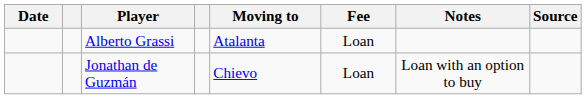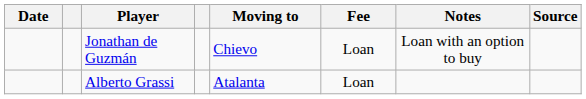 <table class="wikitable sortable">
 <tr>
 <th style="width:80px;">Date</th>
 <th style="width:30px;"></th>
 <th style="width:180px;">Player</th>
 <th style="width:20px;"></th>
 <th style="width:180px;">Moving to</th>
 <th style="width:120px;" class="unsortable">Fee</th>
 <th style="width:250px;" class="unsortable">Notes</th>
 <th style="width:20px;">Source</th>
 </tr>
 <tr>
 <td></td>
 <td align=center></td>
+<td> <a href='#'>Jonathan de Guzmán</a></td>
+<td align=center></td>
+<td> <a href='#'>Chievo</a></td>
+<td align=center>Loan</td>
+<td align=center>Loan with an option to buy</td>
+<td></td>
+</tr>
+<tr>
+<td></td>
+<td align=center></td>
 <td> <a href='#'>Alberto Grassi</a></td>
 <td align=center></td>
 <td> <a href='#'>Atalanta</a></td>
 <td align=center>Loan</td>
 <td align=center></td>
 <td></td>
 </tr>
-<tr>
-<td></td>
-<td align=center></td>
-<td> <a href='#'>Jonathan de Guzmán</a></td>
-<td align=center></td>
-<td> <a href='#'>Chievo</a></td>
-<td align=center>Loan</td>
-<td align=center>Loan with an option to buy</td>
-<td></td>
-</tr>
 </table>
